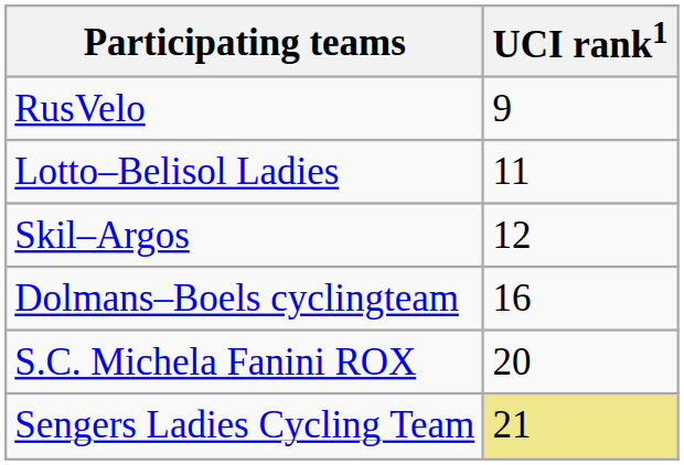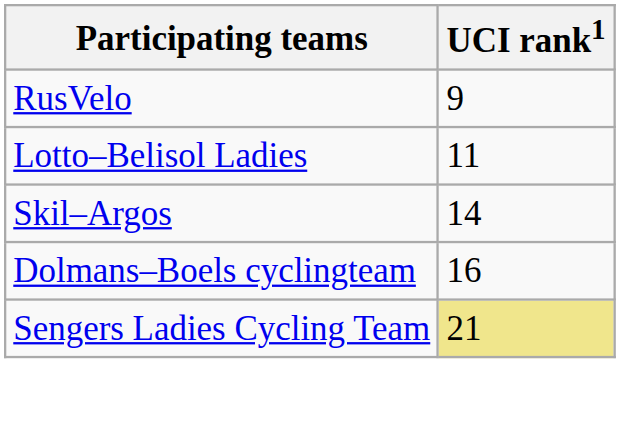 <table class="wikitable" style="font-size:95%; text-align:left;">
 <tr>
 <th>Participating teams</th>
 <th>UCI rank<sup>1</sup></th>
 </tr>
 <tr>
 <td><a href='#'>RusVelo</a></td>
 <td>9</td>
 </tr>
 <tr>
 <td><a href='#'>Lotto–Belisol Ladies</a></td>
 <td>11</td>
 </tr>
 <tr>
 <td><a href='#'>Skil–Argos</a></td>
-<td>12</td>
+<td>14</td>
 </tr>
 <tr>
 <td><a href='#'>Dolmans–Boels cyclingteam</a></td>
 <td>16</td>
 </tr>
 <tr>
-<td><a href='#'>S.C. Michela Fanini ROX</a></td>
-<td>20</td>
-</tr>
-<tr>
 <td><a href='#'>Sengers Ladies Cycling Team</a></td>
 <td style="background: khaki;">21</td>
 </tr>
 </table>
